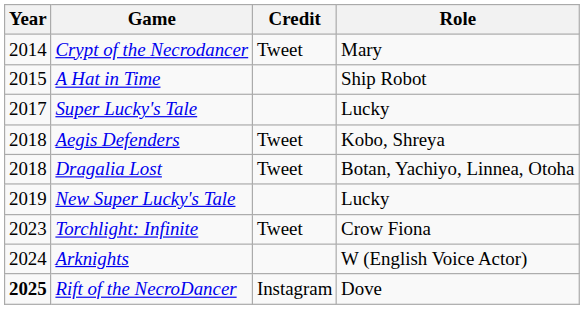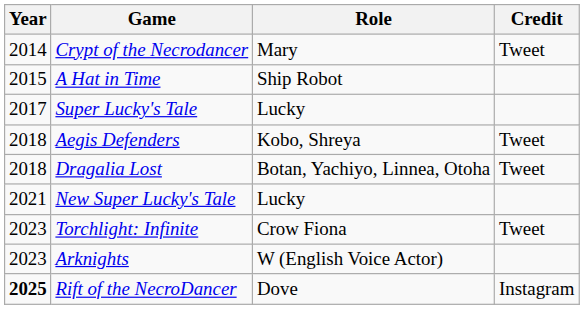 <table class = "wikitable sortable">
 <tr>
 <th>Year</th>
 <th>Game</th>
+<th>Role</th>
 <th>Credit</th>
-<th>Role</th>
 </tr>
 <tr>
 <td>2014</td>
 <td><em><a href='#'>Crypt of the Necrodancer</a></em></td>
+<td>Mary</td>
 <td>Tweet</td>
-<td>Mary</td>
 </tr>
 <tr>
 <td>2015</td>
 <td><em><a href='#'>A Hat in Time</a></em></td>
+<td>Ship Robot</td>
 <td></td>
-<td>Ship Robot</td>
 </tr>
 <tr>
 <td>2017</td>
 <td><em><a href='#'>Super Lucky's Tale</a></em></td>
+<td>Lucky</td>
 <td></td>
-<td>Lucky</td>
 </tr>
 <tr>
 <td>2018</td>
 <td><em><a href='#'>Aegis Defenders</a></em></td>
+<td>Kobo, Shreya</td>
 <td>Tweet</td>
-<td>Kobo, Shreya</td>
 </tr>
 <tr>
 <td>2018</td>
 <td><em><a href='#'>Dragalia Lost</a></em></td>
+<td>Botan, Yachiyo, Linnea, Otoha</td>
 <td>Tweet</td>
-<td>Botan, Yachiyo, Linnea, Otoha</td>
 </tr>
 <tr>
-<td>2019</td>
+<td>2021</td>
 <td><em><a href='#'>New Super Lucky's Tale</a></em></td>
+<td>Lucky</td>
 <td></td>
-<td>Lucky</td>
 </tr>
 <tr>
 <td>2023</td>
 <td><em><a href='#'>Torchlight: Infinite</a></em></td>
+<td>Crow Fiona</td>
 <td>Tweet</td>
-<td>Crow Fiona</td>
 </tr>
 <tr>
-<td>2024</td>
+<td>2023</td>
 <td><em><a href='#'>Arknights</a></em></td>
+<td>W (English Voice Actor)</td>
 <td></td>
-<td>W (English Voice Actor)</td>
 </tr>
 <tr>
 <td><strong>2025</strong></td>
 <td><em><a href='#'>Rift of the NecroDancer</a></em></td>
+<td>Dove</td>
 <td>Instagram</td>
-<td>Dove</td>
 </tr>
 </table>
